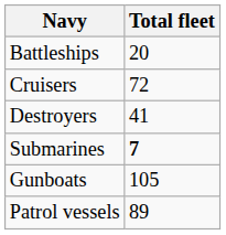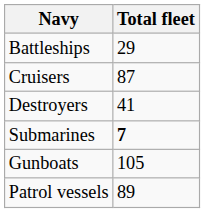 <table class="wikitable sortable">
 <tr>
 <th>Navy</th>
 <th>Total fleet</th>
 </tr>
 <tr>
 <td>Battleships</td>
-<td>20</td>
+<td>29</td>
 </tr>
 <tr>
 <td>Cruisers</td>
-<td>72</td>
+<td>87</td>
 </tr>
 <tr>
 <td>Destroyers</td>
 <td>41</td>
 </tr>
 <tr>
 <td>Submarines</td>
 <td><strong>7</strong></td>
 </tr>
 <tr>
 <td>Gunboats</td>
 <td>105</td>
 </tr>
 <tr>
 <td>Patrol vessels</td>
 <td>89</td>
 </tr>
 </table>
